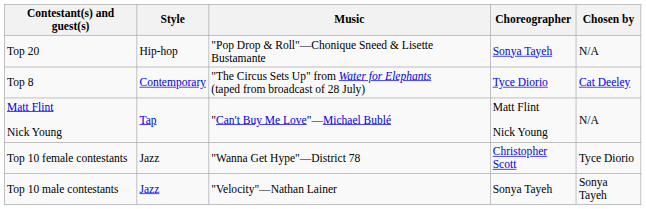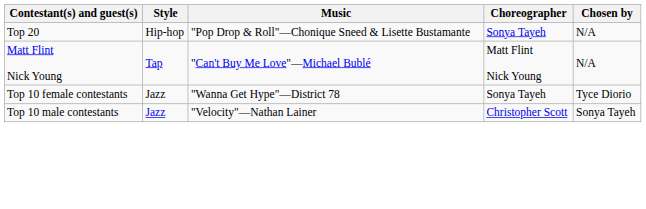 <table class="wikitable" style="width:70%;">
 <tr>
 <th>Contestant(s) and guest(s)</th>
 <th>Style</th>
 <th>Music</th>
 <th>Choreographer</th>
 <th>Chosen by</th>
 </tr>
 <tr>
 <td>Top 20</td>
 <td>Hip-hop</td>
 <td>"Pop Drop & Roll"—Chonique Sneed & Lisette Bustamante</td>
 <td><a href='#'>Sonya Tayeh</a></td>
 <td>N/A</td>
 </tr>
 <tr>
-<td>Top 8</td>
-<td><a href='#'>Contemporary</a></td>
-<td>"The Circus Sets Up" from <em><a href='#'>Water for Elephants</a></em><br>(taped from broadcast of 28 July)</td>
-<td><a href='#'>Tyce Diorio</a></td>
-<td><a href='#'>Cat Deeley</a></td>
-</tr>
-<tr>
 <td><a href='#'>Matt Flint</a><br><br>Nick Young</td>
 <td><a href='#'>Tap</a></td>
 <td>"<a href='#'>Can't Buy Me Love</a>"—<a href='#'>Michael Bublé</a></td>
 <td>Matt Flint<br><br>Nick Young</td>
 <td>N/A</td>
 </tr>
 <tr>
 <td>Top 10 female contestants</td>
 <td>Jazz</td>
 <td>"Wanna Get Hype"—District 78</td>
-<td><a href='#'>Christopher Scott</a></td>
+<td>Sonya Tayeh</td>
 <td>Tyce Diorio</td>
 </tr>
 <tr>
 <td>Top 10 male contestants</td>
 <td><a href='#'>Jazz</a></td>
 <td>"Velocity"—Nathan Lainer</td>
-<td>Sonya Tayeh</td>
+<td><a href='#'>Christopher Scott</a></td>
 <td>Sonya Tayeh</td>
 </tr>
 </table>
